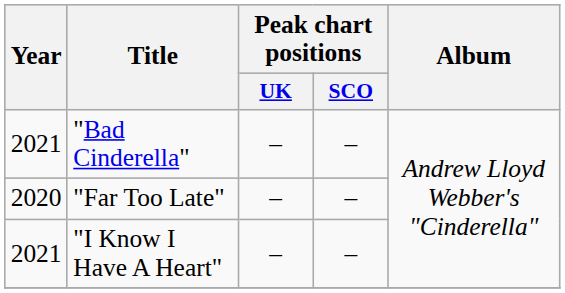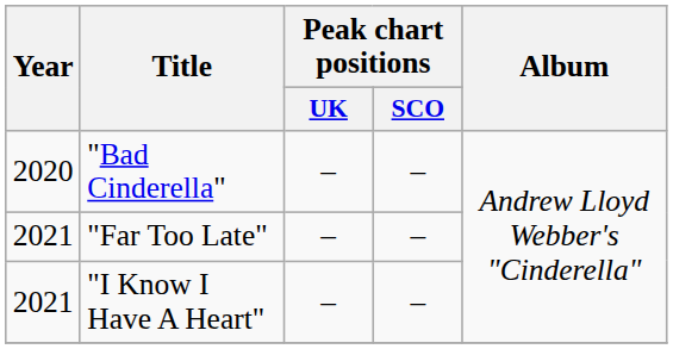 <table class="wikitable plainrowheaders" style="text-align:center;">
 <tr>
 <th scope="col" rowspan="2" style="width:1em;">Year</th>
 <th rowspan="2" style="width:100px;">Title</th>
 <th scope="col" colspan="2">Peak chart positions</th>
 <th rowspan="2" style="width:100px;">Album</th>
 </tr>
 <tr>
 <th scope="col" style="width:3em;font-size:85%;"><a href='#'>UK</a><br></th>
 <th scope="col" style="width:3em;font-size:85%;"><a href='#'>SCO</a></th>
 </tr>
 <tr>
-<td>2021</td>
+<td>2020</td>
 <td align="left">"<a href='#'>Bad Cinderella</a>"</td>
 <td>–</td>
 <td>–</td>
 <td rowspan="3"><em>Andrew Lloyd Webber's "Cinderella"</em></td>
 </tr>
 <tr>
-<td>2020</td>
+<td>2021</td>
 <td align="left">"Far Too Late"</td>
 <td>–</td>
 <td>–</td>
 </tr>
 <tr>
 <td>2021</td>
 <td align="left">"I Know I Have A Heart"</td>
 <td>–</td>
 <td>–</td>
 </tr>
 <tr>
 </tr>
 </table>
